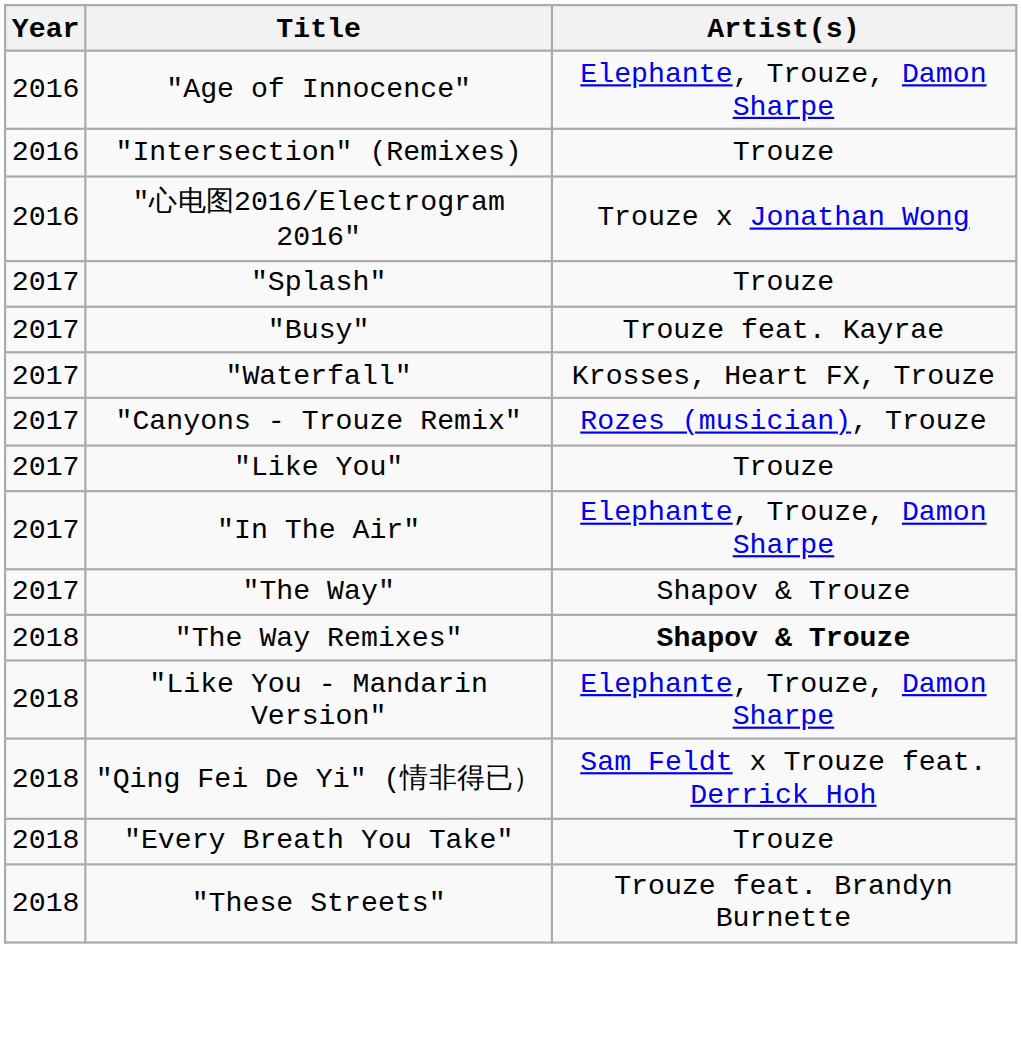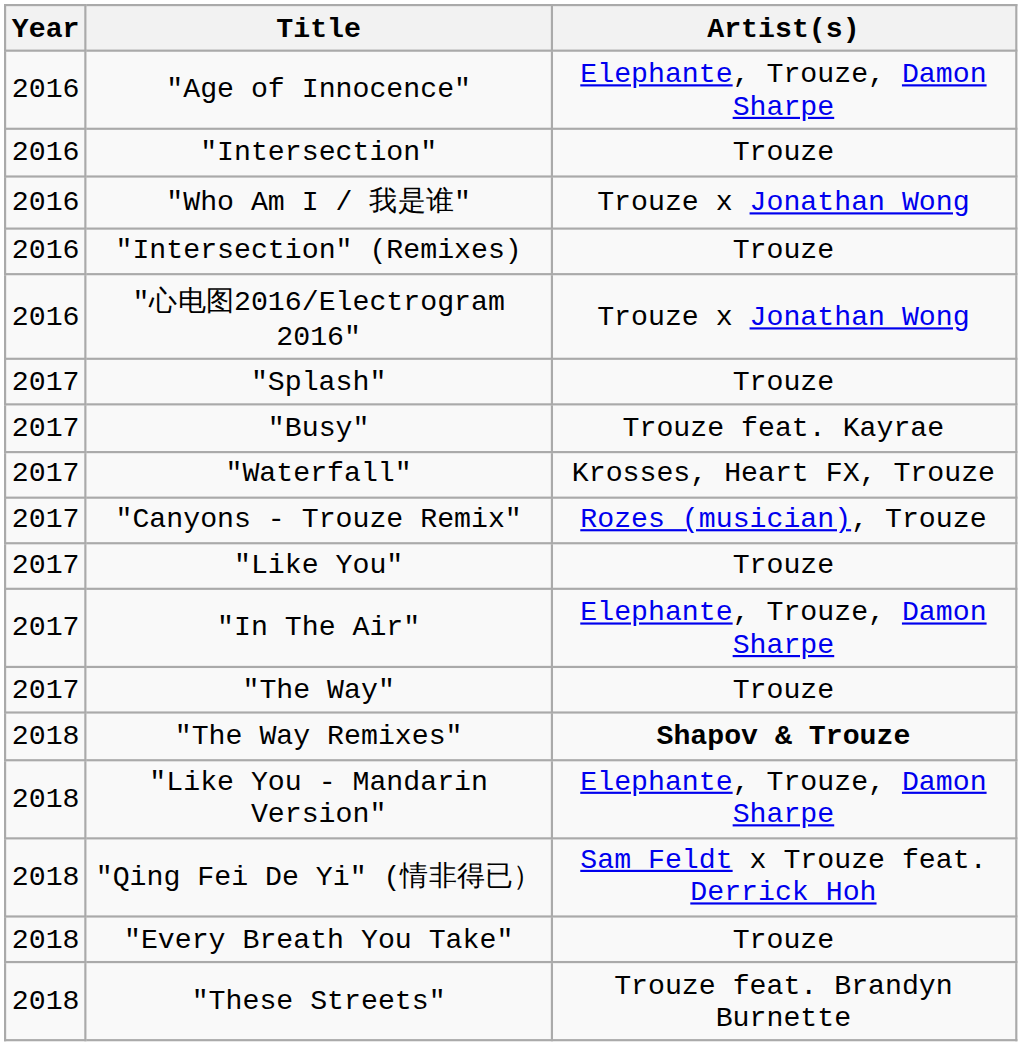 <table class="wikitable sortable plainrowheaders" style="text-align:center;">
 <tr>
 <th scope="col" style="width:1em;">Year</th>
 <th scope="col" style="width:16em;">Title</th>
 <th scope="col" style="width:16em;">Artist(s)</th>
 </tr>
 <tr>
 <td>2016</td>
 <td>"Age of Innocence"</td>
 <td><a href='#'>Elephante</a>, Trouze, <a href='#'>Damon Sharpe</a></td>
+</tr>
+<tr>
+<td>2016</td>
+<td>"Intersection"</td>
+<td>Trouze</td>
+</tr>
+<tr>
+<td>2016</td>
+<td>"Who Am I / 我是谁"</td>
+<td>Trouze x <a href='#'>Jonathan Wong</a></td>
 </tr>
 <tr>
 <td>2016</td>
 <td>"Intersection" (Remixes)</td>
 <td>Trouze</td>
 </tr>
 <tr>
 <td>2016</td>
 <td>"心电图2016/Electrogram 2016"</td>
 <td>Trouze x <a href='#'>Jonathan Wong</a></td>
 </tr>
 <tr>
 <td>2017</td>
 <td>"Splash"</td>
 <td>Trouze</td>
 </tr>
 <tr>
 <td>2017</td>
 <td>"Busy"</td>
 <td>Trouze feat. Kayrae</td>
 </tr>
 <tr>
 <td>2017</td>
 <td>"Waterfall"</td>
 <td>Krosses, Heart FX, Trouze</td>
 </tr>
 <tr>
 <td>2017</td>
 <td>"Canyons - Trouze Remix"</td>
 <td><a href='#'>Rozes (musician)</a>, Trouze</td>
 </tr>
 <tr>
 <td>2017</td>
 <td>"Like You"</td>
 <td>Trouze</td>
 </tr>
 <tr>
 <td>2017</td>
 <td>"In The Air"</td>
 <td><a href='#'>Elephante</a>, Trouze, <a href='#'>Damon Sharpe</a></td>
 </tr>
 <tr>
 <td>2017</td>
 <td>"The Way"</td>
-<td>Shapov & Trouze</td>
+<td>Trouze</td>
 </tr>
 <tr>
 <td>2018</td>
 <td>"The Way Remixes"</td>
 <td><strong>Shapov & Trouze</strong></td>
 </tr>
 <tr>
 <td>2018</td>
 <td>"Like You - Mandarin Version"</td>
 <td><a href='#'>Elephante</a>, Trouze, <a href='#'>Damon Sharpe</a></td>
 </tr>
 <tr>
 <td>2018</td>
 <td>"Qing Fei De Yi" (情非得已）</td>
 <td><a href='#'>Sam Feldt</a> x Trouze feat. <a href='#'>Derrick Hoh</a></td>
 </tr>
 <tr>
 <td>2018</td>
 <td>"Every Breath You Take"</td>
 <td>Trouze</td>
 </tr>
 <tr>
 <td>2018</td>
 <td>"These Streets"</td>
 <td>Trouze feat. Brandyn Burnette</td>
 </tr>
 </table>
